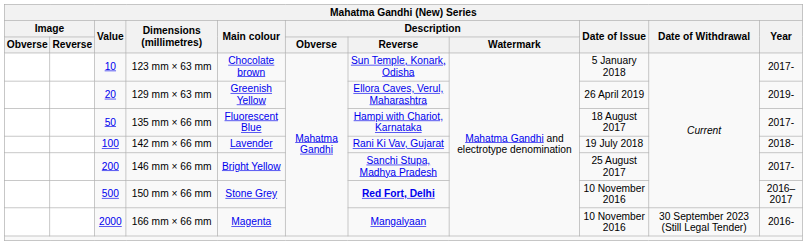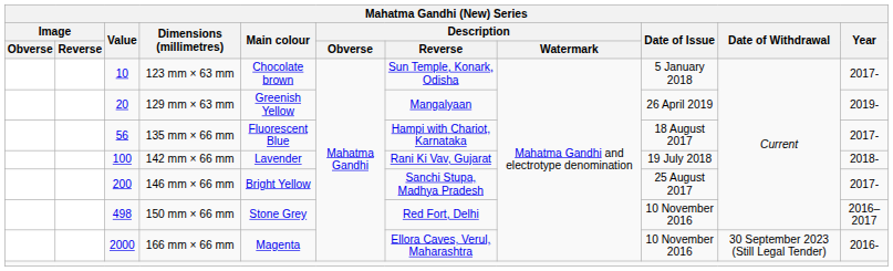 <table class="wikitable" style="text-align:center">
 <tr>
 <th colspan="11">Mahatma Gandhi (New) Series</th>
 </tr>
 <tr>
 <th colspan="2">Image</th>
 <th rowspan="2">Value</th>
 <th rowspan="2">Dimensions (millimetres)</th>
 <th rowspan="2">Main colour</th>
 <th colspan="3">Description</th>
 <th rowspan="2">Date of Issue</th>
 <th rowspan="2">Date of Withdrawal</th>
 <th rowspan="2">Year</th>
 </tr>
 <tr>
 <th>Obverse</th>
 <th>Reverse</th>
 <th>Obverse</th>
 <th>Reverse</th>
 <th>Watermark</th>
 </tr>
 <tr>
 <td align="right" bgcolor="#fff"></td>
 <td align="left" bgcolor="#fff"></td>
 <td style="text-align:center"><a href='#'>10</a></td>
 <td>123 mm × 63 mm</td>
 <td><a href='#'>Chocolate brown</a></td>
 <td rowspan="7"><a href='#'>Mahatma Gandhi</a></td>
 <td><a href='#'>Sun Temple, Konark, Odisha</a></td>
 <td rowspan="7"><a href='#'>Mahatma Gandhi</a> and electrotype denomination</td>
 <td>5 January 2018</td>
 <td rowspan="6"><em>Current</em></td>
 <td>2017-</td>
 </tr>
 <tr>
 <td align="right" bgcolor="#fff"></td>
 <td align="left" bgcolor="#fff"></td>
 <td style="text-align:center"><a href='#'>20</a></td>
 <td>129 mm × 63 mm</td>
 <td><a href='#'>Greenish Yellow</a></td>
-<td><a href='#'>Ellora Caves, Verul, Maharashtra</a></td>
+<td><a href='#'>Mangalyaan</a></td>
 <td>26 April 2019</td>
 <td>2019-</td>
 </tr>
 <tr>
 <td align="right" bgcolor="#fff"></td>
 <td align="left" bgcolor="#fff"></td>
-<td style="text-align:center"><a href='#'>50</a></td>
+<td style="text-align:center"><a href='#'>56</a></td>
 <td>135 mm × 66 mm</td>
 <td><a href='#'>Fluorescent Blue</a></td>
 <td><a href='#'>Hampi with Chariot, Karnataka</a></td>
 <td>18 August 2017</td>
 <td>2017-</td>
 </tr>
 <tr>
 <td align="right" bgcolor="#fff"></td>
 <td align="left" bgcolor="#fff"></td>
 <td style="text-align:center"><a href='#'>100</a></td>
 <td>142 mm × 66 mm</td>
 <td><a href='#'>Lavender</a></td>
 <td><a href='#'>Rani Ki Vav, Gujarat</a></td>
 <td>19 July 2018</td>
 <td>2018-</td>
 </tr>
 <tr>
 <td align="right" bgcolor="#fff"></td>
 <td align="left" bgcolor="#fff"></td>
 <td style="text-align:center"><a href='#'>200</a></td>
 <td>146 mm × 66 mm</td>
 <td><a href='#'>Bright Yellow</a></td>
 <td><a href='#'>Sanchi Stupa, Madhya Pradesh</a></td>
 <td>25 August 2017</td>
 <td>2017-</td>
 </tr>
 <tr>
 <td align="right" bgcolor="#fff"></td>
 <td align="left" bgcolor="#fff"></td>
-<td style="text-align:center"><a href='#'>500</a></td>
+<td style="text-align:center"><a href='#'>498</a></td>
 <td>150 mm × 66 mm</td>
 <td><a href='#'>Stone Grey</a></td>
-<td><strong><a href='#'>Red Fort, Delhi</a></strong></td>
+<td><a href='#'>Red Fort, Delhi</a></td>
 <td>10 November 2016</td>
 <td>2016–2017</td>
 </tr>
 <tr>
 <td align="right" bgcolor="#fff"></td>
 <td align="left" bgcolor="#fff"></td>
 <td style="text-align:center"><a href='#'>2000</a></td>
 <td>166 mm × 66 mm</td>
 <td><a href='#'>Magenta</a></td>
-<td><a href='#'>Mangalyaan</a></td>
+<td><a href='#'>Ellora Caves, Verul, Maharashtra</a></td>
 <td>10 November 2016</td>
 <td>30 September 2023 (Still Legal Tender)</td>
 <td>2016-</td>
 </tr>
 <tr>
 <td colspan="11" style="text-align:left;"><strong></strong></td>
 </tr>
 </table>
